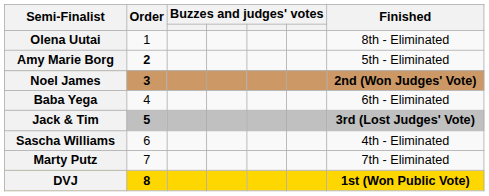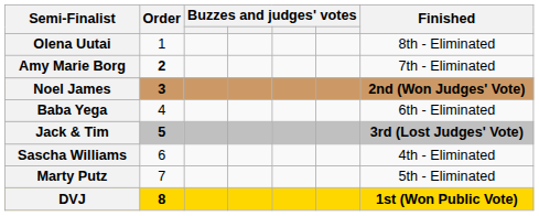 <table class="wikitable plainrowheaders sortable" style="text-align:center;">
 <tr>
 <th scope="col" rowspan="2" class="unsortable" style="width:17em;">Semi-Finalist</th>
 <th scope="col" rowspan="2" style="width:1em;">Order</th>
 <th scope="col" colspan="4" class="unsortable" style="width:24em;">Buzzes and judges' votes</th>
 <th scope="col" rowspan="2" style="width:23em;">Finished </th>
 </tr>
 <tr>
 <th scope="col" class="unsortable" style="width:6em;"></th>
 <th scope="col" class="unsortable" style="width:6em;"></th>
 <th scope="col" class="unsortable" style="width:6em;"></th>
 <th scope="col" class="unsortable" style="width:6em;"></th>
 </tr>
 <tr>
 <th scope="row">Olena Uutai</th>
 <td>1</td>
 <td style="text-align:center;"></td>
 <td style="text-align:center;"></td>
 <td style="text-align:center;"></td>
 <td style="text-align:center;"></td>
 <td>8th - Eliminated</td>
 </tr>
 <tr>
 <th scope="row">Amy Marie Borg</th>
 <td><strong>2</strong></td>
 <td style="text-align:center;"></td>
 <td style="text-align:center;"></td>
 <td style="text-align:center;"></td>
 <td style="text-align:center;"></td>
-<td>5th - Eliminated</td>
+<td>7th - Eliminated</td>
 </tr>
 <tr style="background:#c96;">
 <th scope="row"><strong>Noel James</strong></th>
 <td><strong>3</strong></td>
 <td style="text-align:center;"></td>
 <td style="text-align:center;"></td>
 <td style="text-align:center;"></td>
 <td style="text-align:center;"></td>
 <td><strong>2nd (Won Judges' Vote)</strong></td>
 </tr>
 <tr>
 <th scope="row">Baba Yega</th>
 <td>4</td>
 <td style="text-align:center;"></td>
 <td style="text-align:center;"></td>
 <td style="text-align:center;"></td>
 <td style="text-align:center;"></td>
 <td>6th - Eliminated</td>
 </tr>
 <tr style="background:silver;">
 <th scope="row"><strong>Jack & Tim</strong></th>
 <td><strong>5</strong></td>
 <td style="text-align:center;"></td>
 <td style="text-align:center;"></td>
 <td style="text-align:center;"></td>
 <td style="text-align:center;"></td>
 <td><strong>3rd (Lost Judges' Vote)</strong></td>
 </tr>
 <tr>
 <th scope="row">Sascha Williams </th>
 <td>6</td>
 <td style="text-align:center;"></td>
 <td style="text-align:center;"></td>
 <td style="text-align:center;"></td>
 <td style="text-align:center;"></td>
 <td>4th - Eliminated</td>
 </tr>
 <tr>
 <th scope="row">Marty Putz</th>
 <td>7</td>
 <td style="text-align:center;"></td>
 <td style="text-align:center;"></td>
 <td style="text-align:center;"></td>
 <td style="text-align:center;"></td>
-<td>7th - Eliminated</td>
+<td>5th - Eliminated</td>
 </tr>
 <tr style="background:gold;">
 <th scope="row"><strong>DVJ</strong></th>
 <td><strong>8</strong></td>
 <td style="text-align:center;"></td>
 <td style="text-align:center;"></td>
 <td style="text-align:center;"></td>
 <td style="text-align:center;"></td>
 <td><strong>1st (Won Public Vote)</strong></td>
 </tr>
 </table>
